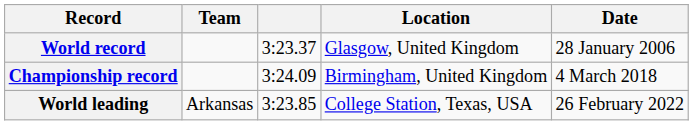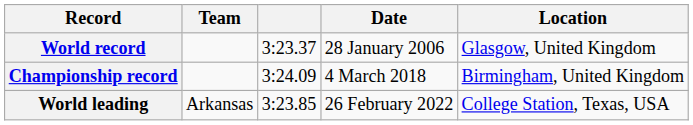 <table class="wikitable">
 <tr>
 <th scope="col">Record</th>
 <th scope="col">Team</th>
 <th scope="col"></th>
+<th scope="col">Date</th>
 <th scope="col">Location</th>
-<th scope="col">Date</th>
 </tr>
 <tr>
 <th scope="row"><a href='#'>World record</a></th>
 <td></td>
 <td>3:23.37</td>
+<td>28 January 2006</td>
 <td><a href='#'>Glasgow</a>, United Kingdom</td>
-<td>28 January 2006</td>
 </tr>
 <tr>
 <th scope="row"><a href='#'>Championship record</a></th>
 <td></td>
 <td>3:24.09</td>
+<td>4 March 2018</td>
 <td><a href='#'>Birmingham</a>, United Kingdom</td>
-<td>4 March 2018</td>
 </tr>
 <tr>
 <th scope="row">World leading</th>
 <td>Arkansas</td>
 <td>3:23.85</td>
+<td>26 February 2022</td>
 <td><a href='#'>College Station</a>, Texas, USA</td>
-<td>26 February 2022</td>
 </tr>
 </table>
